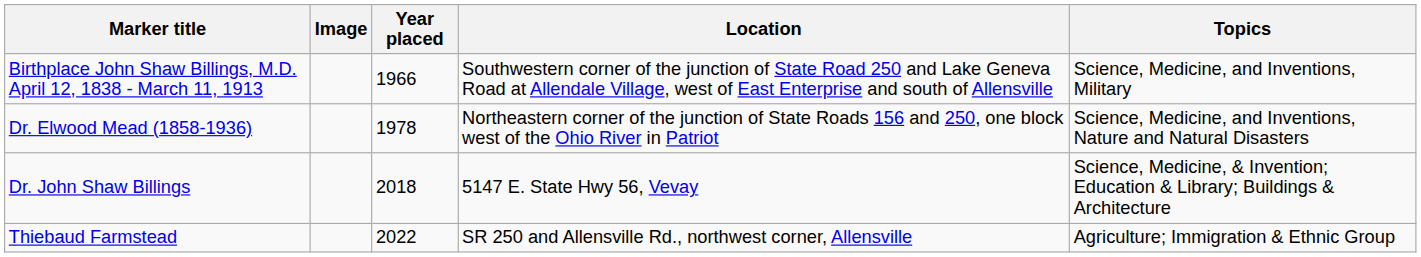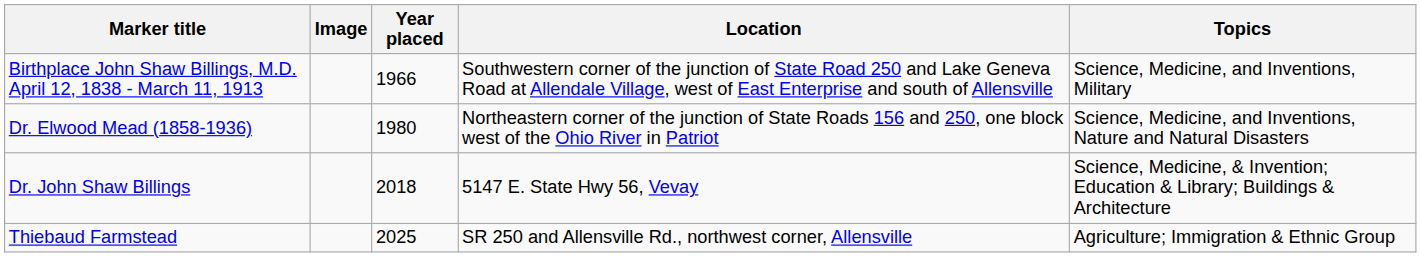 <table class="wikitable sortable" style="width:98%">
 <tr>
 <th>Marker title</th>
 <th class="unsortable">Image</th>
 <th>Year placed</th>
 <th>Location</th>
 <th>Topics</th>
 </tr>
 <tr>
 <td><a href='#'>Birthplace John Shaw Billings, M.D. April 12, 1838 - March 11, 1913</a></td>
 <td></td>
 <td>1966</td>
 <td>Southwestern corner of the junction of <a href='#'>State Road 250</a> and Lake Geneva Road at <a href='#'>Allendale Village</a>, west of <a href='#'>East Enterprise</a> and south of <a href='#'>Allensville</a><br><small></small></td>
 <td>Science, Medicine, and Inventions, Military</td>
 </tr>
 <tr ->
 <td><a href='#'>Dr. Elwood Mead (1858-1936)</a></td>
 <td></td>
-<td>1978</td>
+<td>1980</td>
 <td>Northeastern corner of the junction of State Roads <a href='#'>156</a> and <a href='#'>250</a>, one block west of the <a href='#'>Ohio River</a> in <a href='#'>Patriot</a><br><small></small></td>
 <td>Science, Medicine, and Inventions, Nature and Natural Disasters</td>
 </tr>
 <tr>
 <td><a href='#'>Dr. John Shaw Billings</a></td>
 <td></td>
 <td>2018</td>
 <td>5147 E. State Hwy 56, <a href='#'>Vevay</a><br><small></small></td>
 <td>Science, Medicine, & Invention; Education & Library; Buildings & Architecture</td>
 </tr>
 <tr>
 <td><a href='#'>Thiebaud Farmstead</a></td>
 <td></td>
-<td>2022</td>
+<td>2025</td>
 <td>SR 250 and Allensville Rd., northwest corner, <a href='#'>Allensville</a><br><small></small></td>
 <td>Agriculture; Immigration & Ethnic Group</td>
 </tr>
 </table>
